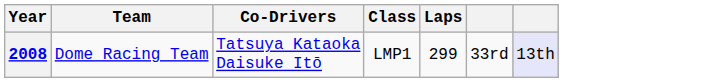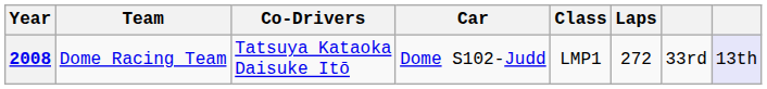 <table class="wikitable" style="text-align:center; font-size:90%">
 <tr>
 <th>Year</th>
 <th>Team</th>
 <th>Co-Drivers</th>
+<th>Car</th>
 <th>Class</th>
 <th>Laps</th>
 <th></th>
 <th></th>
 </tr>
 <tr>
 <th><a href='#'>2008</a></th>
 <td align="left"> <a href='#'>Dome Racing Team</a></td>
 <td align="left"> <a href='#'>Tatsuya Kataoka</a><br> <a href='#'>Daisuke Itō</a></td>
+<td align="left"><a href='#'>Dome</a> S102-<a href='#'>Judd</a></td>
 <td>LMP1</td>
-<td>299</td>
+<td>272</td>
 <td>33rd</td>
 <td style="background: lavender;">13th</td>
 </tr>
 </table>
